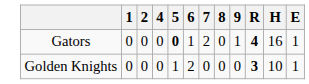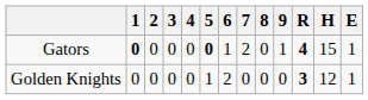 <table align = right border="2" cellpadding="4" cellspacing="0" style="margin: 1em 1em 1em 1em; background: #F9F9F9; border: 1px #aaa solid; border-collapse: collapse;">
 <tr align=center style="background: #F2F2F2;">
 <th></th>
 <th>1</th>
 <th>2</th>
+<th>3</th>
 <th>4</th>
 <th>5</th>
 <th>6</th>
 <th>7</th>
 <th>8</th>
 <th>9</th>
 <th>R</th>
 <th>H</th>
 <th>E</th>
 </tr>
 <tr align=center>
 <td>Gators</td>
+<td><strong>0</strong></td>
 <td>0</td>
 <td>0</td>
 <td>0</td>
 <td><strong>0</strong></td>
 <td>1</td>
 <td>2</td>
 <td>0</td>
 <td>1</td>
 <td><strong>4</strong></td>
-<td>16</td>
+<td>15</td>
 <td>1</td>
 </tr>
 <tr align=center>
 <td>Golden Knights</td>
+<td>0</td>
 <td>0</td>
 <td>0</td>
 <td>0</td>
 <td>1</td>
 <td>2</td>
 <td>0</td>
 <td>0</td>
 <td>0</td>
 <td><strong>3</strong></td>
-<td>10</td>
+<td>12</td>
 <td>1</td>
 </tr>
 </table>
